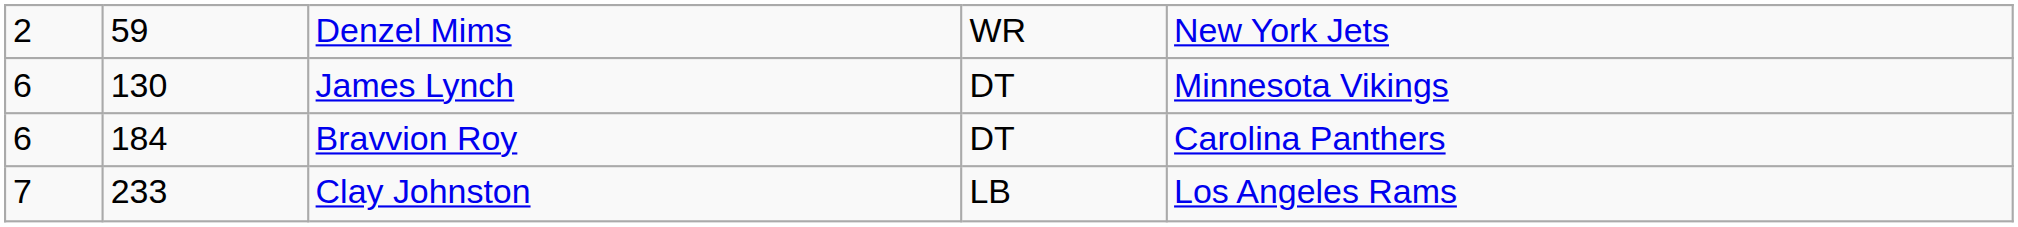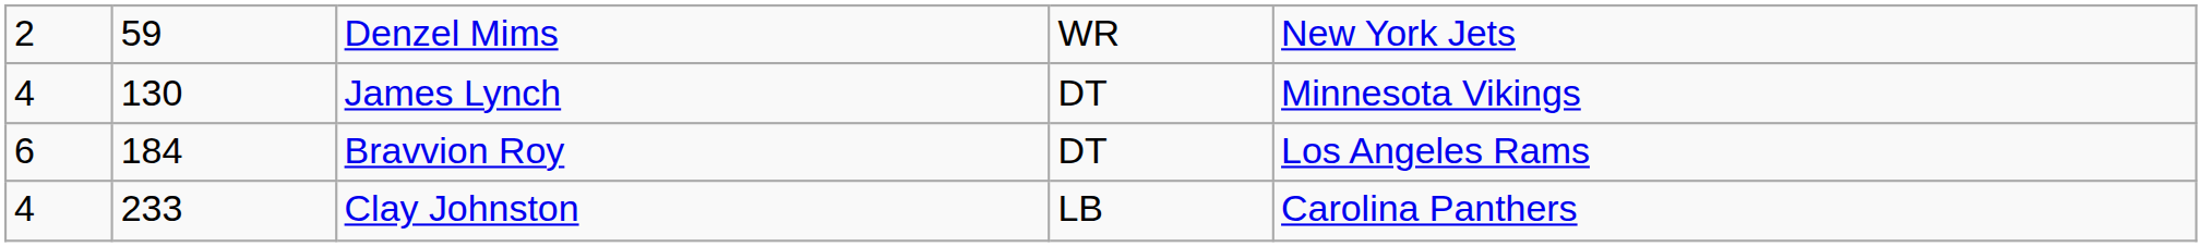 <table class="wikitable" style="width:75%;">
 <tr>
 <td>2</td>
 <td>59</td>
 <td><a href='#'>Denzel Mims</a></td>
 <td>WR</td>
 <td><a href='#'>New York Jets</a></td>
 </tr>
 <tr>
-<td>6</td>
+<td>4</td>
 <td>130</td>
 <td><a href='#'>James Lynch</a></td>
 <td>DT</td>
 <td><a href='#'>Minnesota Vikings</a></td>
 </tr>
 <tr>
 <td>6</td>
 <td>184</td>
 <td><a href='#'>Bravvion Roy</a></td>
 <td>DT</td>
-<td><a href='#'>Carolina Panthers</a></td>
+<td><a href='#'>Los Angeles Rams</a></td>
 </tr>
 <tr>
-<td>7</td>
+<td>4</td>
 <td>233</td>
 <td><a href='#'>Clay Johnston</a></td>
 <td>LB</td>
-<td><a href='#'>Los Angeles Rams</a></td>
+<td><a href='#'>Carolina Panthers</a></td>
 </tr>
 </table>
